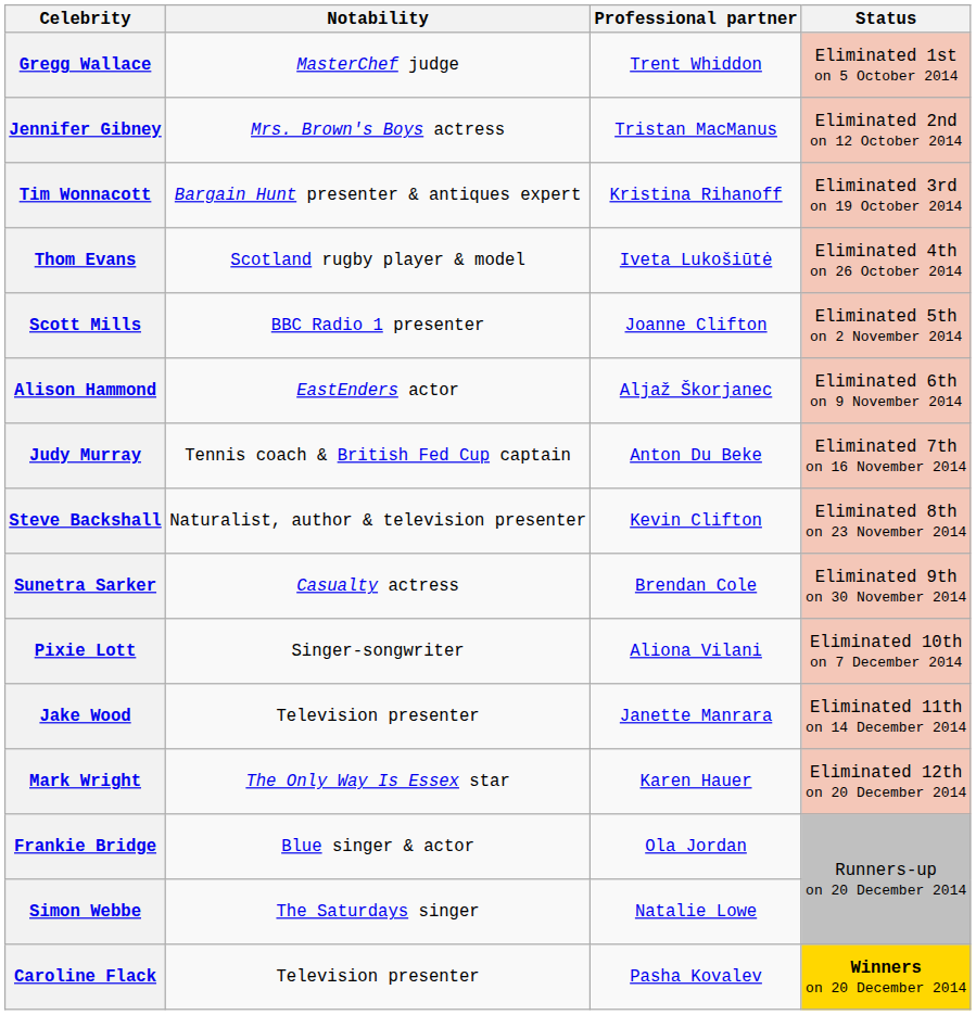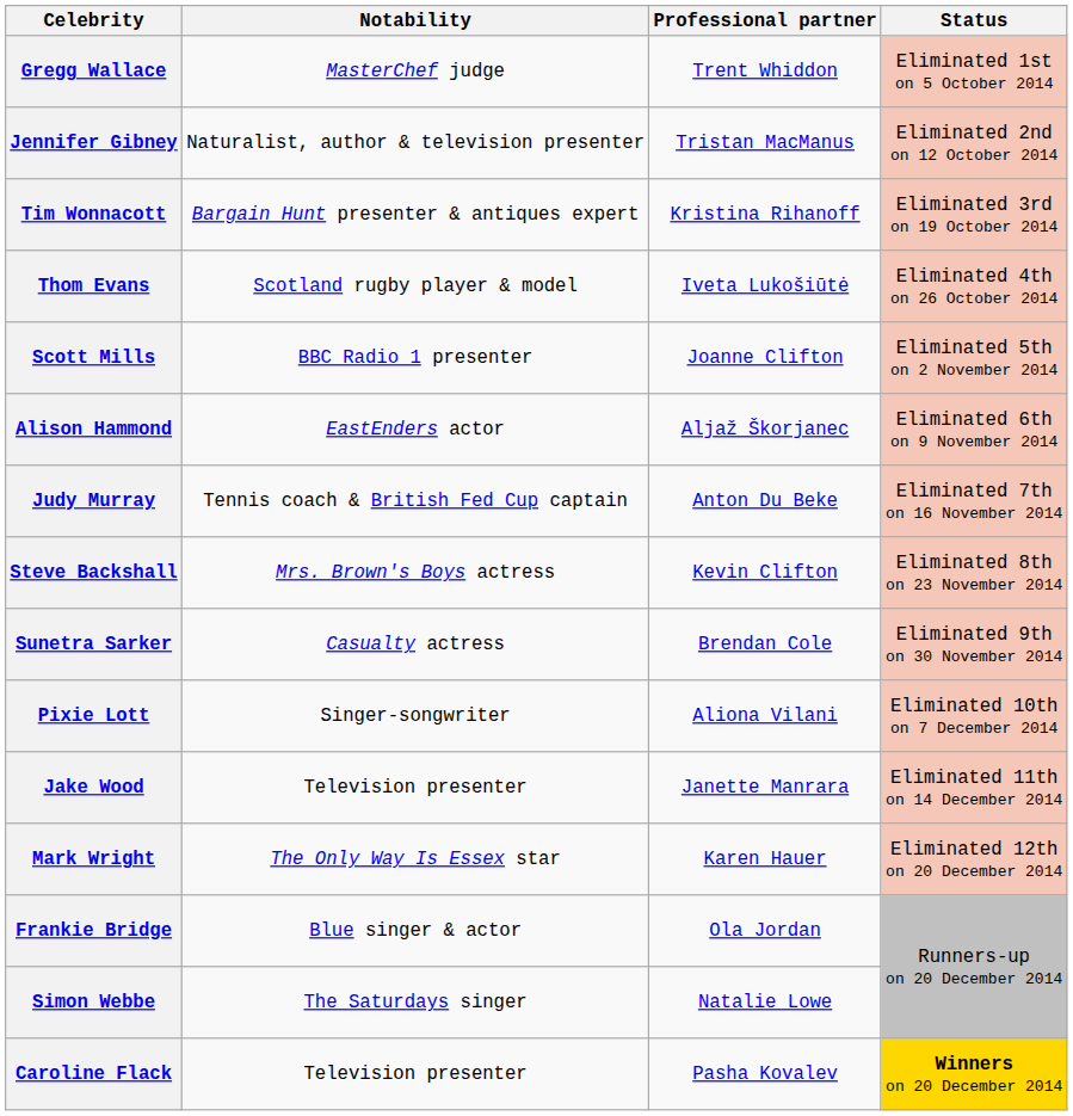 <table class="wikitable sortable" style="text-align:center;">
 <tr>
 <th scope="col">Celebrity</th>
 <th scope="col" class="unsortable">Notability</th>
 <th scope="col">Professional partner</th>
 <th scope="col">Status</th>
 </tr>
 <tr style="height:50px">
 <th scope="row"><a href='#'>Gregg Wallace</a></th>
 <td><em><a href='#'>MasterChef</a></em> judge</td>
 <td><a href='#'>Trent Whiddon</a></td>
 <td bgcolor="#f4c7b8">Eliminated 1st<br><small>on 5 October 2014</small></td>
 </tr>
 <tr style="height:50px">
 <th scope="row"><a href='#'>Jennifer Gibney</a></th>
-<td><em><a href='#'>Mrs. Brown's Boys</a></em> actress</td>
+<td>Naturalist, author & television presenter</td>
 <td><a href='#'>Tristan MacManus</a></td>
 <td bgcolor="#f4c7b8">Eliminated 2nd<br><small>on 12 October 2014</small></td>
 </tr>
 <tr style="height:50px">
 <th scope="row"><a href='#'>Tim Wonnacott</a></th>
 <td><em><a href='#'>Bargain Hunt</a></em> presenter & antiques expert</td>
 <td><a href='#'>Kristina Rihanoff</a></td>
 <td bgcolor="#f4c7b8">Eliminated 3rd<br><small>on 19 October 2014</small></td>
 </tr>
 <tr style="height:50px">
 <th scope="row"><a href='#'>Thom Evans</a></th>
 <td><a href='#'>Scotland</a> rugby player & model</td>
 <td><a href='#'>Iveta Lukošiūtė</a></td>
 <td bgcolor="#f4c7b8">Eliminated 4th<br><small>on 26 October 2014</small></td>
 </tr>
 <tr style="height:50px">
 <th scope="row"><a href='#'>Scott Mills</a></th>
 <td><a href='#'>BBC Radio 1</a> presenter</td>
 <td><a href='#'>Joanne Clifton</a></td>
 <td bgcolor="#f4c7b8">Eliminated 5th<br><small>on 2 November 2014</small></td>
 </tr>
 <tr style="height:50px">
 <th scope="row"><a href='#'>Alison Hammond</a></th>
 <td><em><a href='#'>EastEnders</a></em> actor</td>
 <td><a href='#'>Aljaž Škorjanec</a></td>
 <td bgcolor="#f4c7b8">Eliminated 6th<br><small>on 9 November 2014</small></td>
 </tr>
 <tr style="height:50px">
 <th scope="row"><a href='#'>Judy Murray</a></th>
 <td>Tennis coach & <a href='#'>British Fed Cup</a> captain</td>
 <td><a href='#'>Anton Du Beke</a></td>
 <td bgcolor="#f4c7b8">Eliminated 7th<br><small>on 16 November 2014</small></td>
 </tr>
 <tr style="height:50px">
 <th scope="row"><a href='#'>Steve Backshall</a></th>
-<td>Naturalist, author & television presenter</td>
+<td><em><a href='#'>Mrs. Brown's Boys</a></em> actress</td>
 <td><a href='#'>Kevin Clifton</a></td>
 <td bgcolor="#f4c7b8">Eliminated 8th<br><small>on 23 November 2014</small></td>
 </tr>
 <tr style="height:50px">
 <th scope="row"><a href='#'>Sunetra Sarker</a></th>
 <td><em><a href='#'>Casualty</a></em> actress</td>
 <td><a href='#'>Brendan Cole</a></td>
 <td bgcolor="#f4c7b8">Eliminated 9th<br><small>on 30 November 2014</small></td>
 </tr>
 <tr style="height:50px">
 <th scope="row"><a href='#'>Pixie Lott</a></th>
 <td>Singer-songwriter</td>
 <td><a href='#'>Aliona Vilani</a></td>
 <td bgcolor="#f4c7b8">Eliminated 10th<br><small>on 7 December 2014</small></td>
 </tr>
 <tr style="height:50px">
 <th scope="row"><a href='#'>Jake Wood</a></th>
 <td>Television presenter</td>
 <td><a href='#'>Janette Manrara</a></td>
 <td bgcolor="#f4c7b8">Eliminated 11th<br><small>on 14 December 2014</small></td>
 </tr>
 <tr style="height:50px">
 <th scope="row"><a href='#'>Mark Wright</a></th>
 <td><em><a href='#'>The Only Way Is Essex</a></em> star</td>
 <td><a href='#'>Karen Hauer</a></td>
 <td bgcolor="#f4c7b8">Eliminated 12th<br><small>on 20 December 2014</small></td>
 </tr>
 <tr style="height:50px">
 <th scope="row"><a href='#'>Frankie Bridge</a></th>
 <td><a href='#'>Blue</a> singer & actor</td>
 <td><a href='#'>Ola Jordan</a></td>
 <td bgcolor="silver" rowspan=2>Runners-up<br><small>on 20 December 2014</small></td>
 </tr>
 <tr style="height:50px">
 <th scope="row"><a href='#'>Simon Webbe</a></th>
 <td><a href='#'>The Saturdays</a> singer</td>
 <td><a href='#'>Natalie Lowe</a></td>
 </tr>
 <tr style="height:50px">
 <th scope="row"><a href='#'>Caroline Flack</a></th>
 <td>Television presenter</td>
 <td><a href='#'>Pasha Kovalev</a></td>
 <td bgcolor="gold"><strong>Winners</strong><br><small>on 20 December 2014</small></td>
 </tr>
 </table>
